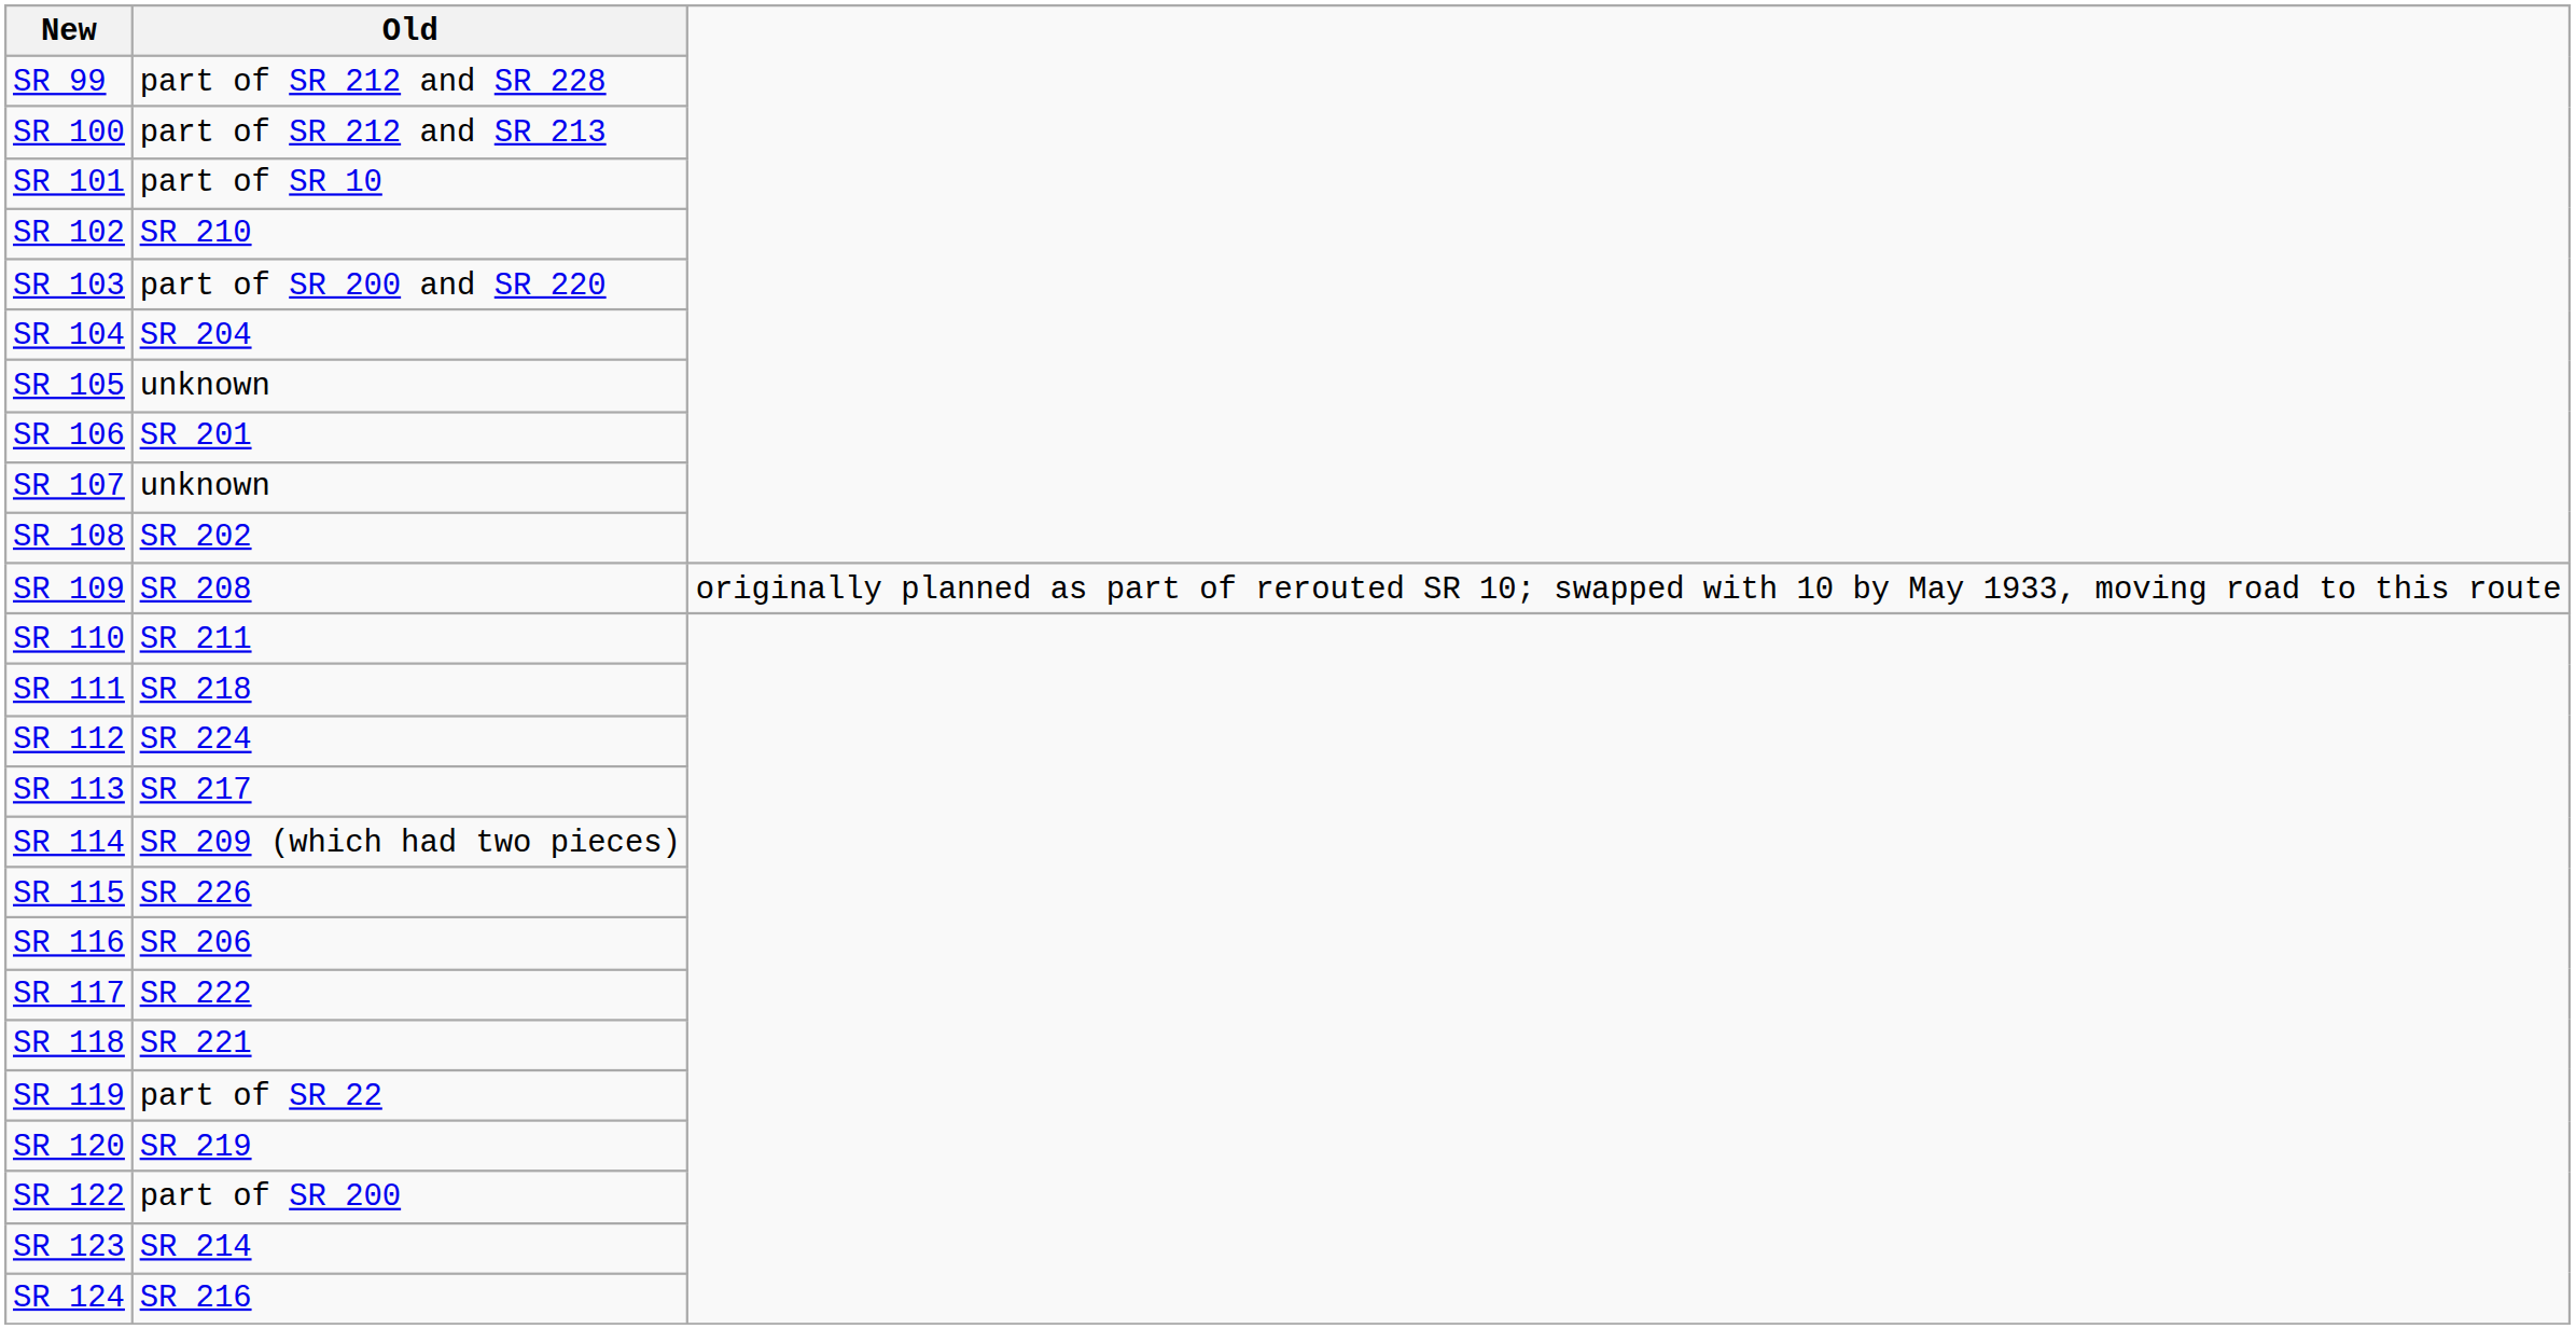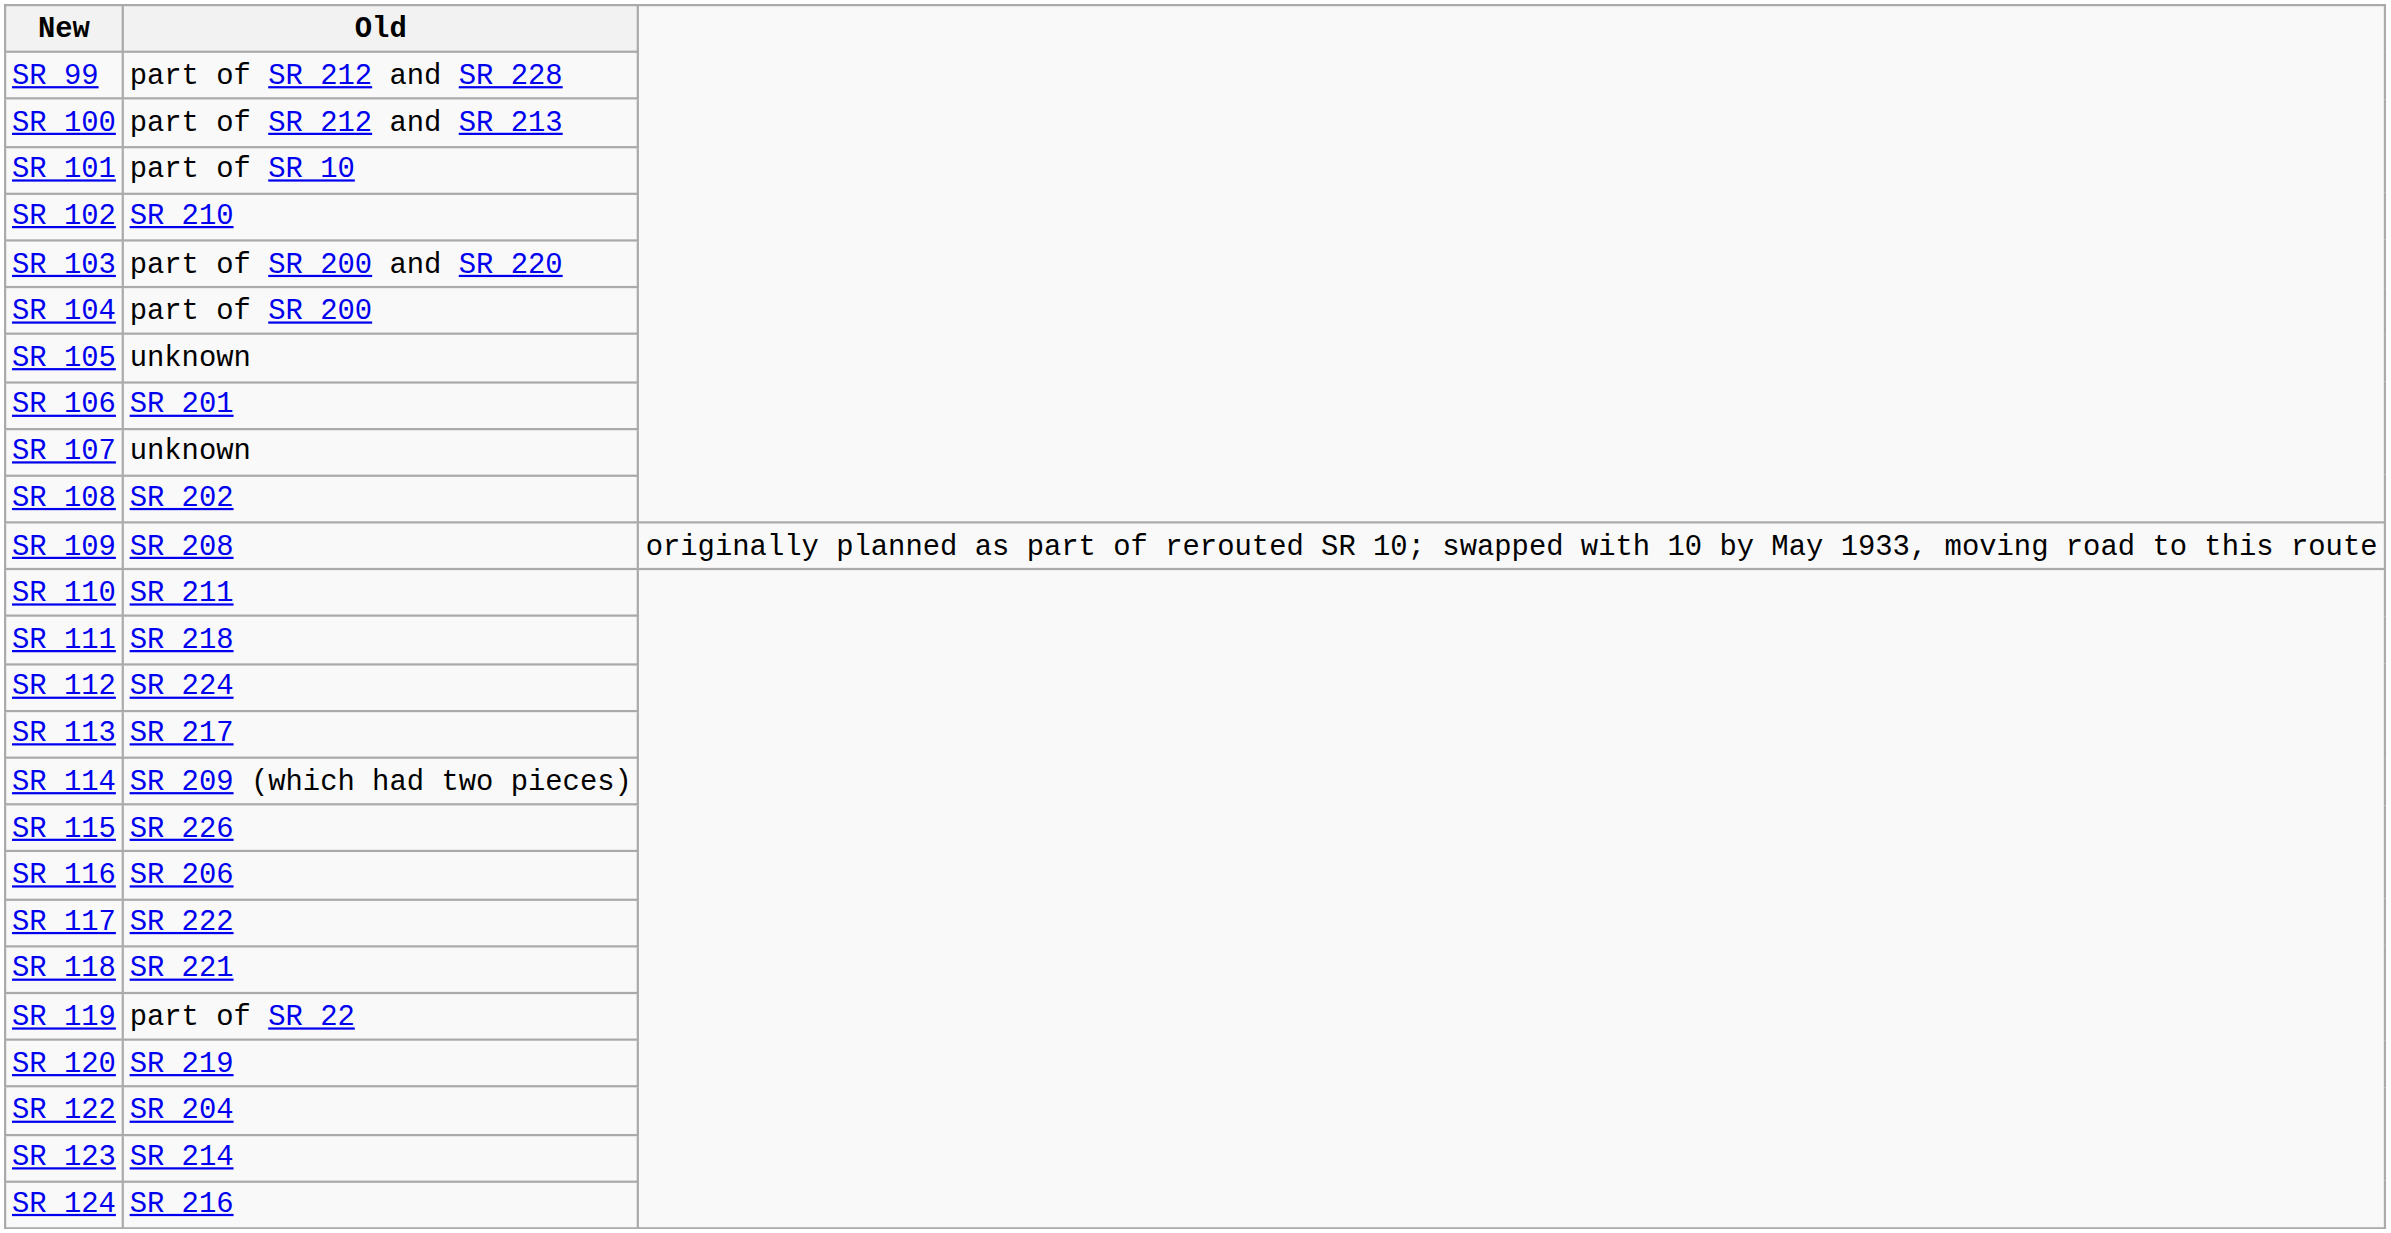 <table class=wikitable>
 <tr>
 <th>New</th>
 <th>Old</th>
 </tr>
 <tr>
 <td><a href='#'>SR 99</a></td>
 <td>part of <a href='#'>SR 212</a> and <a href='#'>SR 228</a></td>
 </tr>
 <tr>
 <td><a href='#'>SR 100</a></td>
 <td>part of <a href='#'>SR 212</a> and <a href='#'>SR 213</a></td>
 </tr>
 <tr>
 <td><a href='#'>SR 101</a></td>
 <td>part of <a href='#'>SR 10</a></td>
 </tr>
 <tr>
 <td><a href='#'>SR 102</a></td>
 <td><a href='#'>SR 210</a></td>
 </tr>
 <tr>
 <td><a href='#'>SR 103</a></td>
 <td>part of <a href='#'>SR 200</a> and <a href='#'>SR 220</a></td>
 </tr>
 <tr>
 <td><a href='#'>SR 104</a></td>
-<td><a href='#'>SR 204</a></td>
+<td>part of <a href='#'>SR 200</a></td>
 </tr>
 <tr>
 <td><a href='#'>SR 105</a></td>
 <td>unknown</td>
 </tr>
 <tr>
 <td><a href='#'>SR 106</a></td>
 <td><a href='#'>SR 201</a></td>
 </tr>
 <tr>
 <td><a href='#'>SR 107</a></td>
 <td>unknown</td>
 </tr>
 <tr>
 <td><a href='#'>SR 108</a></td>
 <td><a href='#'>SR 202</a></td>
 </tr>
 <tr>
 <td><a href='#'>SR 109</a></td>
 <td><a href='#'>SR 208</a></td>
 <td>originally planned as part of rerouted SR 10; swapped with 10 by May 1933, moving road to this route</td>
 </tr>
 <tr>
 <td><a href='#'>SR 110</a></td>
 <td><a href='#'>SR 211</a></td>
 </tr>
 <tr>
 <td><a href='#'>SR 111</a></td>
 <td><a href='#'>SR 218</a></td>
 </tr>
 <tr>
 <td><a href='#'>SR 112</a></td>
 <td><a href='#'>SR 224</a></td>
 </tr>
 <tr>
 <td><a href='#'>SR 113</a></td>
 <td><a href='#'>SR 217</a></td>
 </tr>
 <tr>
 <td><a href='#'>SR 114</a></td>
 <td><a href='#'>SR 209</a> (which had two pieces)</td>
 </tr>
 <tr>
 <td><a href='#'>SR 115</a></td>
 <td><a href='#'>SR 226</a></td>
 </tr>
 <tr>
 <td><a href='#'>SR 116</a></td>
 <td><a href='#'>SR 206</a></td>
 </tr>
 <tr>
 <td><a href='#'>SR 117</a></td>
 <td><a href='#'>SR 222</a></td>
 </tr>
 <tr>
 <td><a href='#'>SR 118</a></td>
 <td><a href='#'>SR 221</a></td>
 </tr>
 <tr>
 <td><a href='#'>SR 119</a></td>
 <td>part of <a href='#'>SR 22</a></td>
 </tr>
 <tr>
 <td><a href='#'>SR 120</a></td>
 <td><a href='#'>SR 219</a></td>
 </tr>
 <tr>
 <td><a href='#'>SR 122</a></td>
-<td>part of <a href='#'>SR 200</a></td>
+<td><a href='#'>SR 204</a></td>
 </tr>
 <tr>
 <td><a href='#'>SR 123</a></td>
 <td><a href='#'>SR 214</a></td>
 </tr>
 <tr>
 <td><a href='#'>SR 124</a></td>
 <td><a href='#'>SR 216</a></td>
 </tr>
 </table>
